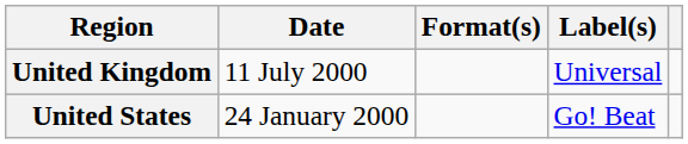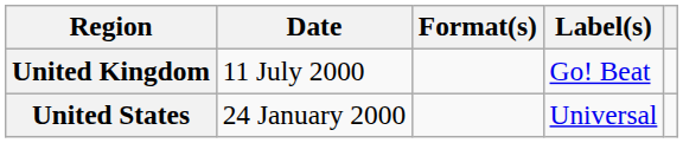 <table class="wikitable plainrowheaders">
 <tr>
 <th scope="col">Region</th>
 <th scope="col">Date</th>
 <th scope="col">Format(s)</th>
 <th scope="col">Label(s)</th>
 <th scope="col"></th>
 </tr>
 <tr>
 <th scope="row">United Kingdom</th>
 <td>11 July 2000</td>
 <td></td>
-<td><a href='#'>Universal</a></td>
+<td><a href='#'>Go! Beat</a></td>
 <td align="center"></td>
 </tr>
 <tr>
 <th scope="row">United States</th>
 <td>24 January 2000</td>
 <td></td>
-<td><a href='#'>Go! Beat</a></td>
+<td><a href='#'>Universal</a></td>
 <td align="center"></td>
 </tr>
 </table>
